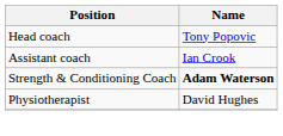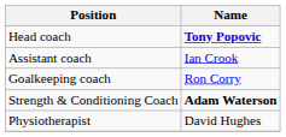 <table class="wikitable">
 <tr>
 <th>Position</th>
 <th>Name</th>
 </tr>
 <tr>
 <td>Head coach</td>
-<td> <a href='#'>Tony Popovic</a></td>
+<td><strong> <a href='#'>Tony Popovic</a></strong></td>
 </tr>
 <tr>
 <td>Assistant coach</td>
 <td> <a href='#'>Ian Crook</a></td>
+</tr>
+<tr>
+<td>Goalkeeping coach</td>
+<td> <a href='#'>Ron Corry</a></td>
 </tr>
 <tr>
 <td>Strength & Conditioning Coach</td>
 <td><strong> Adam Waterson</strong></td>
 </tr>
 <tr>
 <td>Physiotherapist</td>
 <td> David Hughes</td>
 </tr>
 <tr>
 </tr>
 </table>
